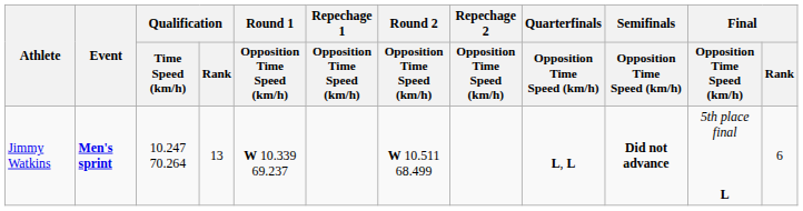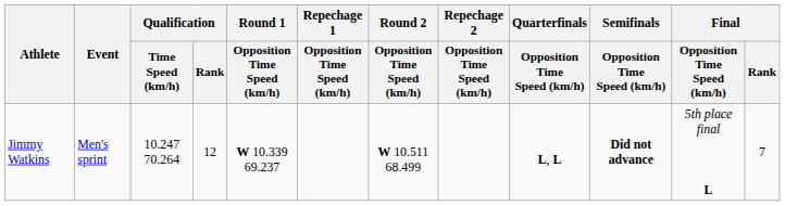 <table class=wikitable style=font-size:90%;text-align:center>
 <tr>
 <th rowspan=2>Athlete</th>
 <th rowspan=2>Event</th>
 <th colspan=2>Qualification</th>
 <th>Round 1</th>
 <th>Repechage 1</th>
 <th>Round 2</th>
 <th>Repechage 2</th>
 <th>Quarterfinals</th>
 <th>Semifinals</th>
 <th colspan=2>Final</th>
 </tr>
 <tr style=font-size:95%>
 <th>Time<br>Speed (km/h)</th>
 <th>Rank</th>
 <th>Opposition<br>Time<br>Speed (km/h)</th>
 <th>Opposition<br>Time<br>Speed (km/h)</th>
 <th>Opposition<br>Time<br>Speed (km/h)</th>
 <th>Opposition<br>Time<br>Speed (km/h)</th>
 <th>Opposition<br>Time<br>Speed (km/h)</th>
 <th>Opposition<br>Time<br>Speed (km/h)</th>
 <th>Opposition<br>Time<br>Speed (km/h)</th>
 <th>Rank</th>
 </tr>
 <tr>
 <td align=left><a href='#'>Jimmy Watkins</a></td>
-<td align=left><strong><a href='#'>Men's sprint</a></strong></td>
+<td align=left><a href='#'>Men's sprint</a></td>
 <td>10.247<br>70.264</td>
-<td>13</td>
+<td>12</td>
 <td><br><strong>W</strong> 10.339<br>69.237</td>
 <td></td>
 <td><br><strong>W</strong> 10.511<br>68.499</td>
 <td></td>
 <td><br><strong>L</strong>, <strong>L</strong></td>
 <td><strong>Did not advance</strong></td>
 <td><em>5th place final</em><br><br><br><br><strong>L</strong></td>
-<td>6</td>
+<td>7</td>
 </tr>
 </table>
